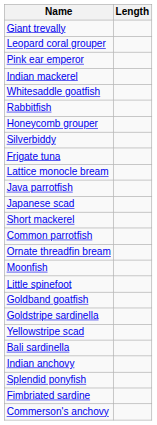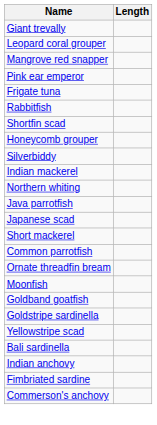 <table class="wikitable floatright">
 <tr>
 <th>Name</th>
 <th>Length</th>
 </tr>
 <tr>
 <td><a href='#'>Giant trevally</a></td>
 <td></td>
 </tr>
 <tr>
 <td><a href='#'>Leopard coral grouper</a></td>
 <td></td>
 </tr>
 <tr>
+<td><a href='#'>Mangrove red snapper</a></td>
+<td></td>
+</tr>
+<tr>
 <td><a href='#'>Pink ear emperor</a></td>
 <td></td>
 </tr>
 <tr>
-<td><a href='#'>Indian mackerel</a></td>
-<td></td>
-</tr>
-<tr>
-<td><a href='#'>Whitesaddle goatfish</a></td>
+<td><a href='#'>Frigate tuna</a></td>
 <td></td>
 </tr>
 <tr>
 <td><a href='#'>Rabbitfish</a></td>
+<td></td>
+</tr>
+<tr>
+<td><a href='#'>Shortfin scad</a></td>
 <td></td>
 </tr>
 <tr>
 <td><a href='#'>Honeycomb grouper</a></td>
 <td></td>
 </tr>
 <tr>
 <td><a href='#'>Silverbiddy</a></td>
 <td></td>
 </tr>
 <tr>
-<td><a href='#'>Frigate tuna</a></td>
+<td><a href='#'>Indian mackerel</a></td>
 <td></td>
 </tr>
 <tr>
-<td><a href='#'>Lattice monocle bream</a></td>
+<td><a href='#'>Northern whiting</a></td>
 <td></td>
 </tr>
 <tr>
 <td><a href='#'>Java parrotfish</a></td>
 <td></td>
 </tr>
 <tr>
 <td><a href='#'>Japanese scad</a></td>
 <td></td>
 </tr>
 <tr>
 <td><a href='#'>Short mackerel</a></td>
 <td></td>
 </tr>
 <tr>
 <td><a href='#'>Common parrotfish</a></td>
 <td></td>
 </tr>
 <tr>
 <td><a href='#'>Ornate threadfin bream</a></td>
 <td></td>
 </tr>
 <tr>
 <td><a href='#'>Moonfish</a></td>
 <td></td>
 </tr>
 <tr>
-<td><a href='#'>Little spinefoot</a></td>
-<td></td>
-</tr>
-<tr>
 <td><a href='#'>Goldband goatfish</a></td>
 <td></td>
 </tr>
 <tr>
 <td><a href='#'>Goldstripe sardinella</a></td>
 <td></td>
 </tr>
 <tr>
 <td><a href='#'>Yellowstripe scad</a></td>
 <td></td>
 </tr>
 <tr>
 <td><a href='#'>Bali sardinella</a></td>
 <td></td>
 </tr>
 <tr>
 <td><a href='#'>Indian anchovy</a></td>
 <td></td>
 </tr>
 <tr>
-<td><a href='#'>Splendid ponyfish</a></td>
-<td></td>
-</tr>
-<tr>
 <td><a href='#'>Fimbriated sardine</a></td>
 <td></td>
 </tr>
 <tr>
 <td><a href='#'>Commerson's anchovy</a></td>
 <td></td>
 </tr>
 </table>
